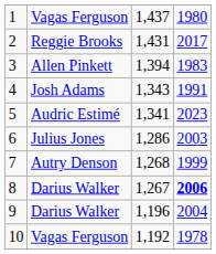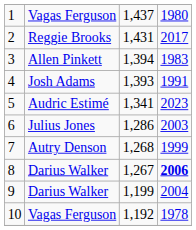 <table class="wikitable">
 <tr>
 </tr>
 <tr>
 <td>1</td>
 <td><a href='#'>Vagas Ferguson</a></td>
 <td>1,437</td>
 <td><a href='#'>1980</a></td>
 </tr>
 <tr>
 <td>2</td>
 <td><a href='#'>Reggie Brooks</a></td>
 <td>1,431</td>
 <td><a href='#'>2017</a></td>
 </tr>
 <tr>
 <td>3</td>
 <td><a href='#'>Allen Pinkett</a></td>
 <td>1,394</td>
 <td><a href='#'>1983</a></td>
 </tr>
 <tr>
 <td>4</td>
 <td><a href='#'>Josh Adams</a></td>
-<td>1,343</td>
+<td>1,393</td>
 <td><a href='#'>1991</a></td>
 </tr>
 <tr>
 <td>5</td>
 <td><a href='#'>Audric Estimé</a></td>
 <td>1,341</td>
 <td><a href='#'>2023</a></td>
 </tr>
 <tr>
 <td>6</td>
 <td><a href='#'>Julius Jones</a></td>
 <td>1,286</td>
 <td><a href='#'>2003</a></td>
 </tr>
 <tr>
 <td>7</td>
 <td><a href='#'>Autry Denson</a></td>
 <td>1,268</td>
 <td><a href='#'>1999</a></td>
 </tr>
 <tr>
 <td>8</td>
 <td><a href='#'>Darius Walker</a></td>
 <td>1,267</td>
 <td><strong><a href='#'>2006</a></strong></td>
 </tr>
 <tr>
 <td>9</td>
 <td><a href='#'>Darius Walker</a></td>
-<td>1,196</td>
+<td>1,199</td>
 <td><a href='#'>2004</a></td>
 </tr>
 <tr>
 <td>10</td>
 <td><a href='#'>Vagas Ferguson</a></td>
 <td>1,192</td>
 <td><a href='#'>1978</a></td>
 </tr>
 <tr>
 </tr>
 </table>
